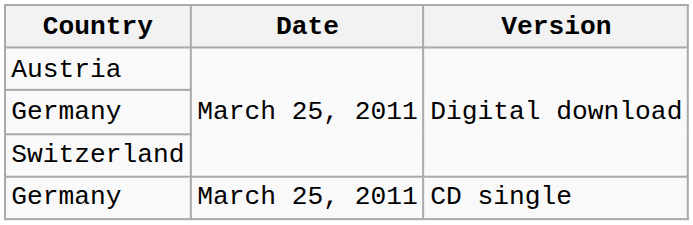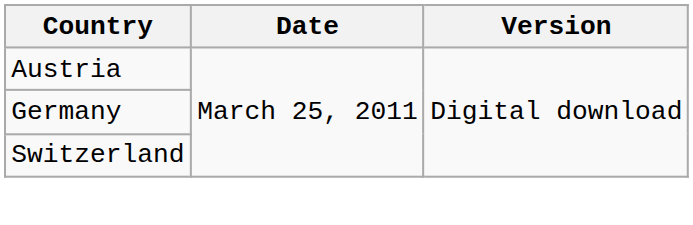 <table class="wikitable">
 <tr>
 <th>Country</th>
 <th>Date</th>
 <th>Version</th>
 </tr>
 <tr>
 <td>Austria</td>
 <td rowspan="3">March 25, 2011</td>
 <td rowspan="3">Digital download</td>
 </tr>
 <tr>
 <td>Germany</td>
 </tr>
 <tr>
 <td>Switzerland</td>
 </tr>
-<tr>
-<td>Germany</td>
-<td>March 25, 2011</td>
-<td>CD single</td>
-</tr>
 </table>
